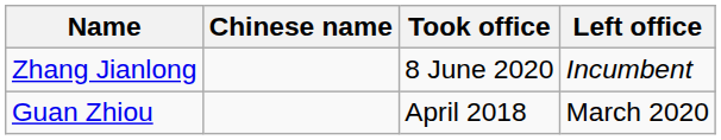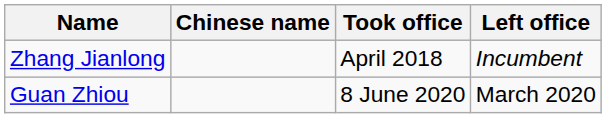 <table class="wikitable">
 <tr>
 <th>Name</th>
 <th>Chinese name</th>
 <th>Took office</th>
 <th>Left office</th>
 </tr>
 <tr>
 <td><a href='#'>Zhang Jianlong</a></td>
 <td></td>
-<td>8 June 2020</td>
+<td>April 2018</td>
 <td><em>Incumbent</em></td>
 </tr>
 <tr>
 <td><a href='#'>Guan Zhiou</a></td>
 <td></td>
-<td>April 2018</td>
+<td>8 June 2020</td>
 <td>March 2020</td>
 </tr>
 </table>
